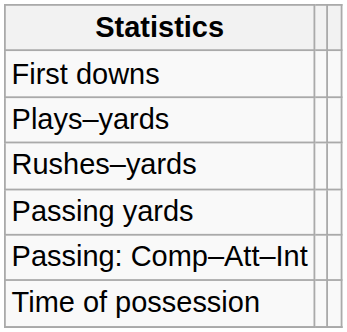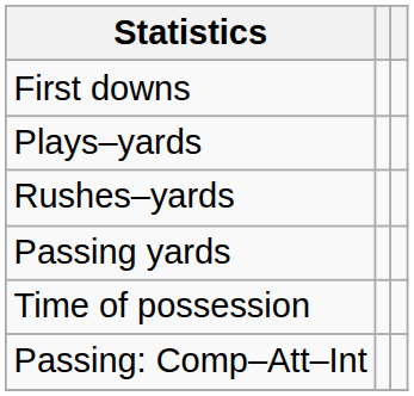 <table class="wikitable">
 <tr>
 <th>Statistics</th>
 <th></th>
 <th></th>
 </tr>
 <tr>
 <td>First downs</td>
 <td></td>
 <td></td>
 </tr>
 <tr>
 <td>Plays–yards</td>
 <td></td>
 <td></td>
 </tr>
 <tr>
 <td>Rushes–yards</td>
 <td></td>
 <td></td>
 </tr>
 <tr>
 <td>Passing yards</td>
 <td></td>
 <td></td>
 </tr>
 <tr>
-<td>Passing: Comp–Att–Int</td>
+<td>Time of possession</td>
 <td></td>
 <td></td>
 </tr>
 <tr>
-<td>Time of possession</td>
+<td>Passing: Comp–Att–Int</td>
 <td></td>
 <td></td>
 </tr>
 <tr>
 </tr>
 </table>
